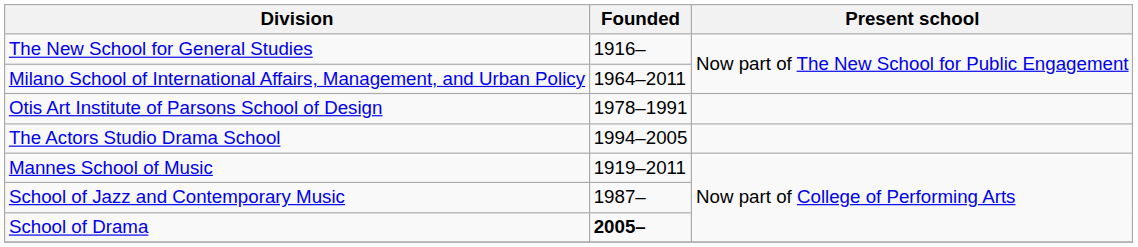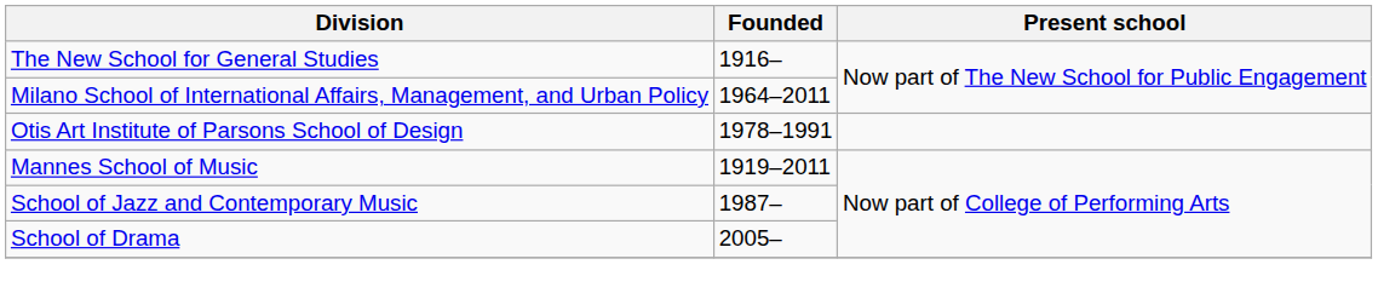 <table class="wikitable">
 <tr>
 <th>Division</th>
 <th>Founded</th>
 <th>Present school</th>
 </tr>
 <tr>
 <td><a href='#'>The New School for General Studies</a></td>
 <td>1916–</td>
 <td rowspan=2>Now part of <a href='#'>The New School for Public Engagement</a></td>
 </tr>
 <tr>
 <td><a href='#'>Milano School of International Affairs, Management, and Urban Policy</a></td>
 <td>1964–2011</td>
 </tr>
 <tr>
 <td><a href='#'>Otis Art Institute of Parsons School of Design</a></td>
 <td>1978–1991</td>
 </tr>
 <tr>
-<td><a href='#'>The Actors Studio Drama School</a></td>
-<td>1994–2005</td>
-<td></td>
-</tr>
-<tr>
 <td><a href='#'>Mannes School of Music</a></td>
 <td>1919–2011</td>
 <td rowspan=3>Now part of <a href='#'>College of Performing Arts</a></td>
 </tr>
 <tr>
 <td><a href='#'>School of Jazz and Contemporary Music</a></td>
 <td>1987–</td>
 </tr>
 <tr>
 <td><a href='#'>School of Drama</a></td>
-<td><strong>2005–</strong></td>
+<td>2005–</td>
 </tr>
 <tr>
 </tr>
 </table>
